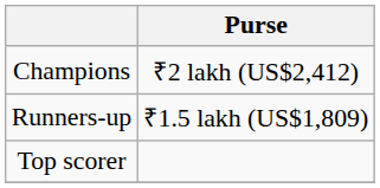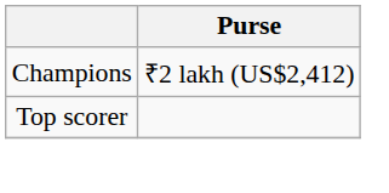 <table class="wikitable" style="text-align:center">
 <tr>
 <th></th>
 <th>Purse</th>
 </tr>
 <tr>
 <td>Champions</td>
 <td>₹2 lakh (US$2,412)</td>
 </tr>
 <tr>
-<td>Runners-up</td>
-<td>₹1.5 lakh (US$1,809)</td>
-</tr>
-<tr>
 <td>Top scorer</td>
 <td></td>
 </tr>
 <tr>
 </tr>
 </table>
